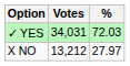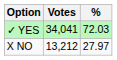 <table class="wikitable">
 <tr>
 <th>Option</th>
 <th>Votes</th>
 <th>%</th>
 </tr>
 <tr>
 <td style=background:#bbf8be>✓ YES</td>
-<td style=background:#bbf8be>34,031</td>
+<td style=background:#bbf8be>34,041</td>
 <td style=background:#bbf8be>72.03</td>
 </tr>
 <tr>
 <td>X NO</td>
 <td>13,212</td>
 <td>27.97</td>
 </tr>
 </table>
